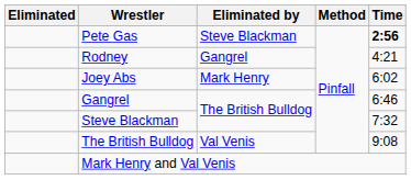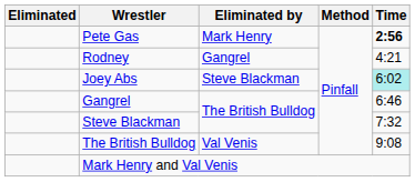 <table class="wikitable sortable">
 <tr>
 <th>Eliminated</th>
 <th>Wrestler</th>
 <th>Eliminated by</th>
 <th>Method</th>
 <th>Time</th>
 </tr>
 <tr>
 <td></td>
 <td><a href='#'>Pete Gas</a></td>
-<td><a href='#'>Steve Blackman</a></td>
+<td><a href='#'>Mark Henry</a></td>
 <td rowspan="6"><a href='#'>Pinfall</a></td>
 <td><strong>2:56</strong></td>
 </tr>
 <tr>
 <td></td>
 <td><a href='#'>Rodney</a></td>
 <td><a href='#'>Gangrel</a></td>
 <td>4:21</td>
 </tr>
 <tr>
 <td></td>
 <td><a href='#'>Joey Abs</a></td>
-<td><a href='#'>Mark Henry</a></td>
-<td>6:02</td>
+<td><a href='#'>Steve Blackman</a></td>
+<td style="background: paleturquoise;">6:02</td>
 </tr>
 <tr>
 <td></td>
 <td><a href='#'>Gangrel</a></td>
 <td rowspan="2"><a href='#'>The British Bulldog</a></td>
 <td>6:46</td>
 </tr>
 <tr>
 <td></td>
 <td><a href='#'>Steve Blackman</a></td>
 <td>7:32</td>
 </tr>
 <tr>
 <td></td>
 <td><a href='#'>The British Bulldog</a></td>
 <td><a href='#'>Val Venis</a></td>
 <td>9:08</td>
 </tr>
 <tr>
 <td></td>
 <td colspan="4"><a href='#'>Mark Henry</a> and <a href='#'>Val Venis</a></td>
 </tr>
 </table>
